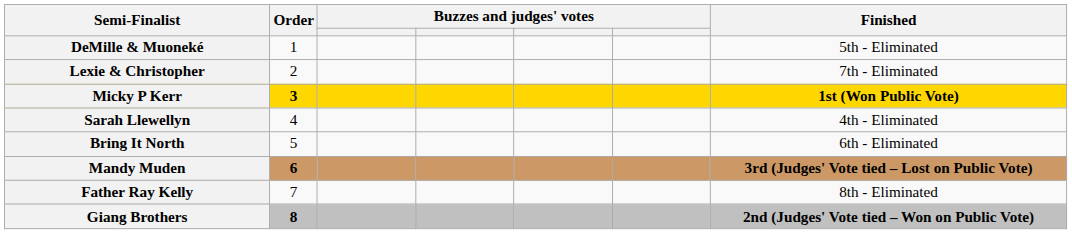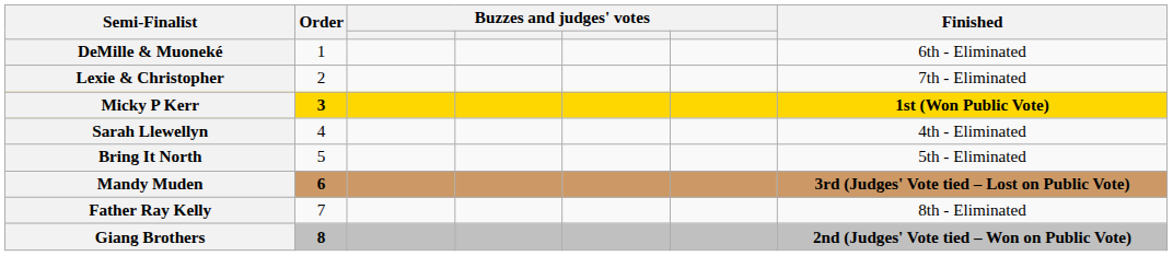 <table class="wikitable plainrowheaders sortable" style="text-align:center;">
 <tr>
 <th scope="col" rowspan="2" class="unsortable" style="width:17em;">Semi-Finalist</th>
 <th scope="col" rowspan="2" style="width:1em;">Order</th>
 <th scope="col" colspan="4" class="unsortable" style="width:24em;">Buzzes and judges' votes</th>
 <th scope="col" rowspan="2" style="width:23em;">Finished </th>
 </tr>
 <tr>
 <th scope="col" class="unsortable" style="width:6em;"></th>
 <th scope="col" class="unsortable" style="width:6em;"></th>
 <th scope="col" class="unsortable" style="width:6em;"></th>
 <th scope="col" class="unsortable" style="width:6em;"></th>
 </tr>
 <tr>
 <th scope="row">DeMille & Muoneké</th>
 <td>1</td>
 <td style="text-align:center;"></td>
 <td style="text-align:center;"></td>
 <td style="text-align:center;"></td>
 <td style="text-align:center;"></td>
-<td>5th - Eliminated</td>
+<td>6th - Eliminated</td>
 </tr>
 <tr>
 <th scope="row">Lexie & Christopher</th>
 <td>2</td>
 <td style="text-align:center;"></td>
 <td style="text-align:center;"></td>
 <td style="text-align:center;"></td>
 <td style="text-align:center;"></td>
 <td>7th - Eliminated</td>
 </tr>
 <tr style="background:gold;">
 <th scope="row"><strong>Micky P Kerr</strong></th>
 <td><strong>3</strong></td>
 <td style="text-align:center;"></td>
 <td style="text-align:center;"></td>
 <td style="text-align:center;"></td>
 <td style="text-align:center;"></td>
 <td><strong>1st (Won Public Vote)</strong></td>
 </tr>
 <tr>
 <th scope="row">Sarah Llewellyn</th>
 <td>4</td>
 <td style="text-align:center;"></td>
 <td style="text-align:center;"></td>
 <td style="text-align:center;"></td>
 <td style="text-align:center;"></td>
 <td>4th - Eliminated</td>
 </tr>
 <tr>
 <th scope="row">Bring It North</th>
 <td>5</td>
 <td style="text-align:center;"></td>
 <td style="text-align:center;"></td>
 <td style="text-align:center;"></td>
 <td style="text-align:center;"></td>
-<td>6th - Eliminated</td>
+<td>5th - Eliminated</td>
 </tr>
 <tr style="background:#c96;">
 <th scope="row"><strong>Mandy Muden</strong></th>
 <td><strong>6</strong></td>
 <td style="text-align:center;"></td>
 <td style="text-align:center;"></td>
 <td style="text-align:center;"></td>
 <td style="text-align:center;"></td>
 <td><strong>3rd (Judges' Vote tied – Lost on Public Vote)</strong></td>
 </tr>
 <tr>
 <th scope="row">Father Ray Kelly</th>
 <td>7</td>
 <td style="text-align:center;"></td>
 <td style="text-align:center;"></td>
 <td style="text-align:center;"></td>
 <td style="text-align:center;"></td>
 <td>8th - Eliminated</td>
 </tr>
 <tr style="background:silver;">
 <th scope="row"><strong>Giang Brothers</strong></th>
 <td><strong>8</strong></td>
 <td style="text-align:center;"></td>
 <td style="text-align:center;"></td>
 <td style="text-align:center;"></td>
 <td style="text-align:center;"></td>
 <td><strong>2nd (Judges' Vote tied – Won on Public Vote)</strong></td>
 </tr>
 </table>
